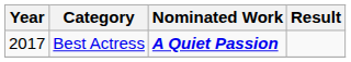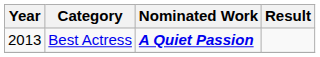 <table class="wikitable">
 <tr>
 <th>Year</th>
 <th>Category</th>
 <th>Nominated Work</th>
 <th>Result</th>
 </tr>
 <tr>
-<td>2017</td>
+<td>2013</td>
 <td><a href='#'>Best Actress</a></td>
 <td><strong><em><a href='#'>A Quiet Passion</a></em></strong></td>
 <td></td>
 </tr>
 <tr>
 </tr>
 </table>
